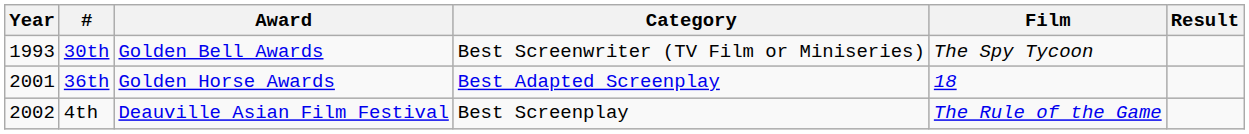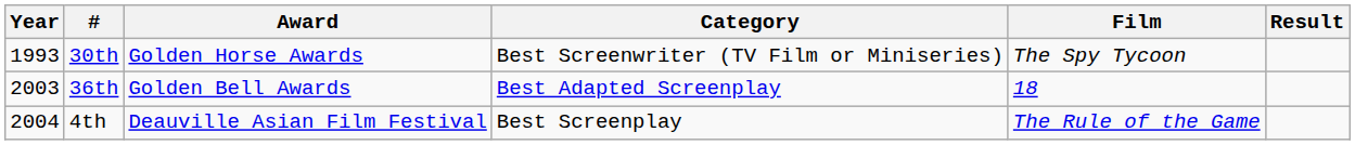 <table class="wikitable sortable">
 <tr>
 <th>Year</th>
 <th>#</th>
 <th>Award</th>
 <th>Category</th>
 <th>Film</th>
 <th>Result</th>
 </tr>
 <tr>
 <td>1993</td>
 <td><a href='#'>30th</a></td>
-<td><a href='#'>Golden Bell Awards</a></td>
+<td><a href='#'>Golden Horse Awards</a></td>
 <td>Best Screenwriter (TV Film or Miniseries)</td>
 <td><em>The Spy Tycoon</em></td>
 <td></td>
 </tr>
 <tr>
-<td>2001</td>
+<td>2003</td>
 <td><a href='#'>36th</a></td>
-<td><a href='#'>Golden Horse Awards</a></td>
+<td><a href='#'>Golden Bell Awards</a></td>
 <td><a href='#'>Best Adapted Screenplay</a></td>
 <td><em><a href='#'>18</a></em></td>
 <td></td>
 </tr>
 <tr>
-<td>2002</td>
+<td>2004</td>
 <td>4th</td>
 <td><a href='#'>Deauville Asian Film Festival</a></td>
 <td>Best Screenplay</td>
 <td><em><a href='#'>The Rule of the Game</a></em></td>
 <td></td>
 </tr>
 </table>
